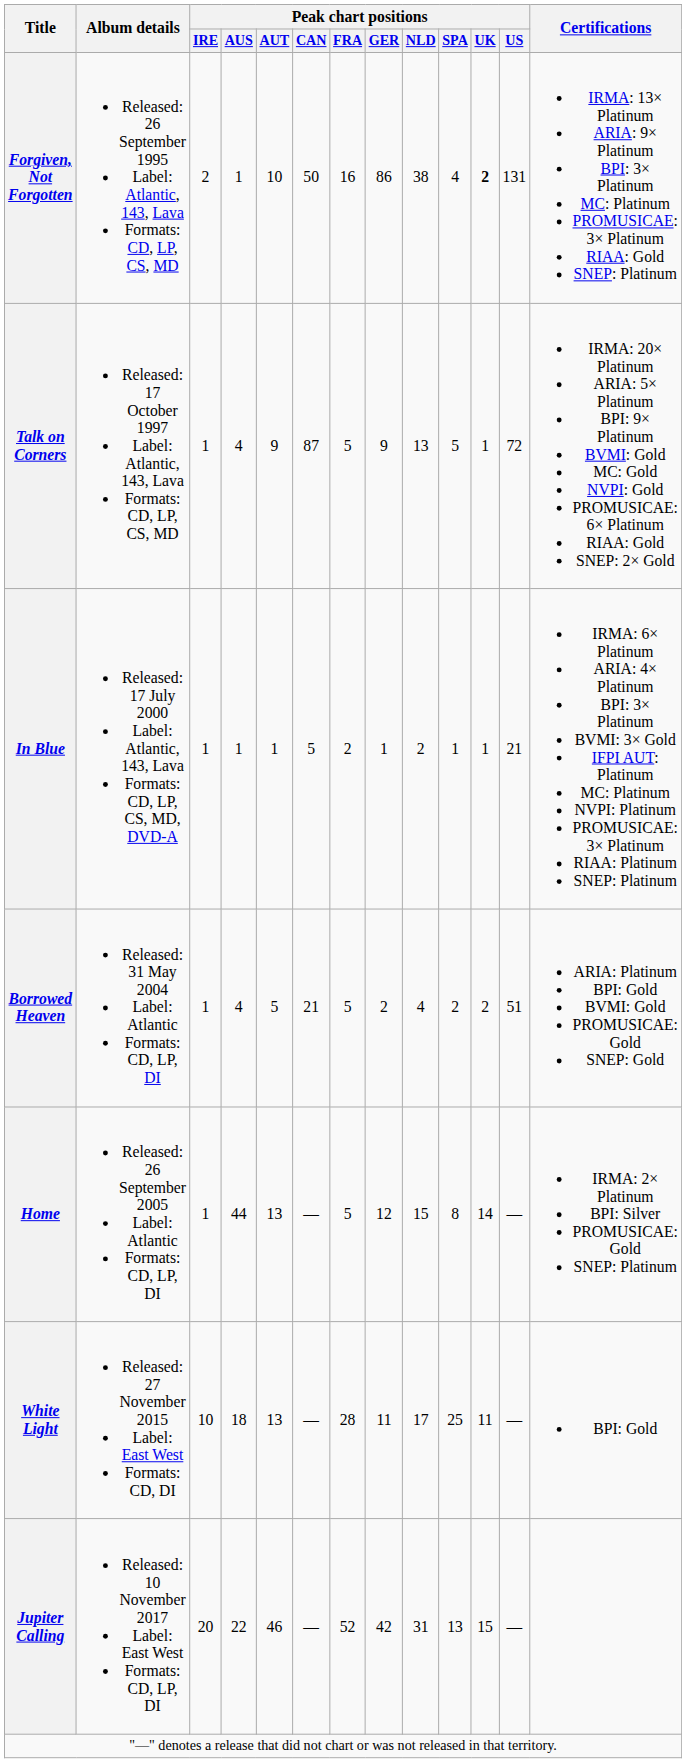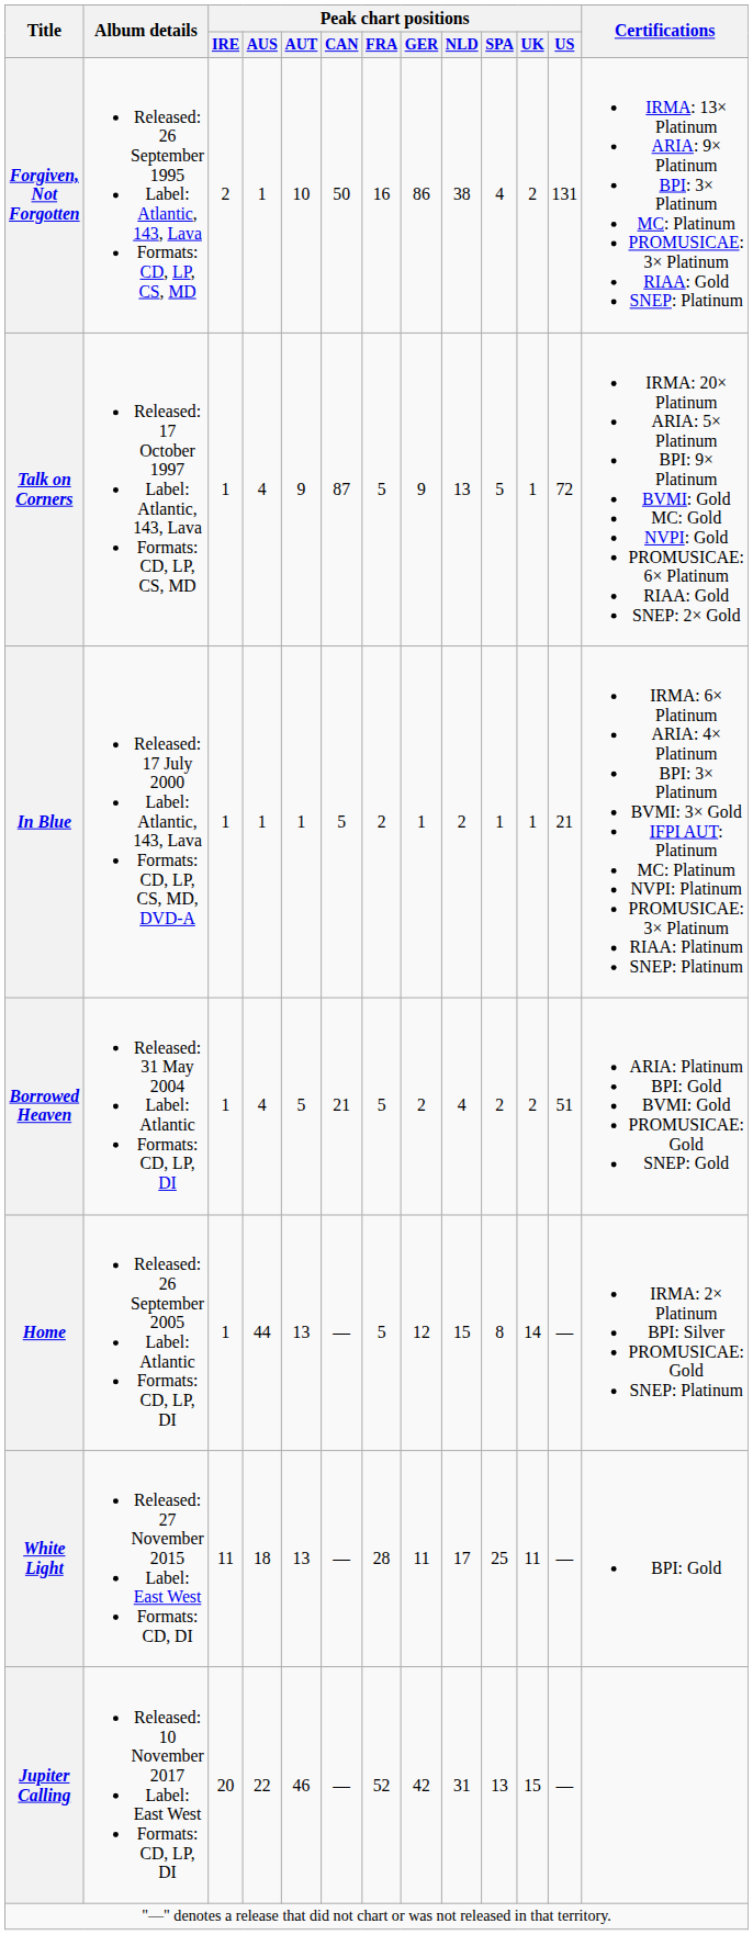 <table class="wikitable plainrowheaders" style="text-align:center;" border="1">
 <tr>
 <th scope="col" rowspan="2">Title</th>
 <th scope="col" rowspan="2">Album details</th>
 <th scope="col" colspan="10">Peak chart positions</th>
 <th scope="col" rowspan="2"><a href='#'>Certifications</a></th>
 </tr>
 <tr>
 <th scope="col" style="width:3em;font-size:90%;"><a href='#'>IRE</a><br></th>
 <th scope="col" style="width:3em;font-size:90%;"><a href='#'>AUS</a><br></th>
 <th scope="col" style="width:3em;font-size:90%;"><a href='#'>AUT</a><br></th>
 <th scope="col" style="width:3em;font-size:90%;"><a href='#'>CAN</a><br></th>
 <th scope="col" style="width:3em;font-size:90%;"><a href='#'>FRA</a><br></th>
 <th scope="col" style="width:3em;font-size:90%;"><a href='#'>GER</a><br></th>
 <th scope="col" style="width:3em;font-size:90%;"><a href='#'>NLD</a><br></th>
 <th scope="col" style="width:3em;font-size:90%;"><a href='#'>SPA</a><br></th>
 <th scope="col" style="width:3em;font-size:90%;"><a href='#'>UK</a><br></th>
 <th scope="col" style="width:3em;font-size:90%;"><a href='#'>US</a><br></th>
 </tr>
 <tr>
 <th scope="row"><em><a href='#'>Forgiven, Not Forgotten</a></em></th>
 <td><br><ul><li>Released: 26 September 1995</li><li>Label: <a href='#'>Atlantic</a>, <a href='#'>143</a>, <a href='#'>Lava</a></li><li>Formats: <a href='#'>CD</a>, <a href='#'>LP</a>, <a href='#'>CS</a>, <a href='#'>MD</a></li></ul></td>
 <td>2</td>
 <td>1</td>
 <td>10</td>
 <td>50</td>
 <td>16</td>
 <td>86</td>
 <td>38</td>
 <td>4</td>
-<td><strong>2</strong></td>
+<td>2</td>
 <td>131</td>
 <td><br><ul><li><a href='#'>IRMA</a>: 13× Platinum</li><li><a href='#'>ARIA</a>: 9× Platinum</li><li><a href='#'>BPI</a>: 3× Platinum</li><li><a href='#'>MC</a>: Platinum</li><li><a href='#'>PROMUSICAE</a>: 3× Platinum</li><li><a href='#'>RIAA</a>: Gold</li><li><a href='#'>SNEP</a>: Platinum</li></ul></td>
 </tr>
 <tr>
 <th scope="row"><em><a href='#'>Talk on Corners</a></em></th>
 <td><br><ul><li>Released: 17 October 1997</li><li>Label: Atlantic, 143, Lava</li><li>Formats: CD, LP, CS, MD</li></ul></td>
 <td>1</td>
 <td>4</td>
 <td>9</td>
 <td>87</td>
 <td>5</td>
 <td>9</td>
 <td>13</td>
 <td>5</td>
 <td>1</td>
 <td>72</td>
 <td><br><ul><li>IRMA: 20× Platinum</li><li>ARIA: 5× Platinum</li><li>BPI: 9× Platinum</li><li><a href='#'>BVMI</a>: Gold</li><li>MC: Gold</li><li><a href='#'>NVPI</a>: Gold</li><li>PROMUSICAE: 6× Platinum</li><li>RIAA: Gold</li><li>SNEP: 2× Gold</li></ul></td>
 </tr>
 <tr>
 <th scope="row"><em><a href='#'>In Blue</a></em></th>
 <td><br><ul><li>Released: 17 July 2000</li><li>Label: Atlantic, 143, Lava</li><li>Formats: CD, LP, CS, MD, <a href='#'>DVD-A</a></li></ul></td>
 <td>1</td>
 <td>1</td>
 <td>1</td>
 <td>5</td>
 <td>2</td>
 <td>1</td>
 <td>2</td>
 <td>1</td>
 <td>1</td>
 <td>21</td>
 <td><br><ul><li>IRMA: 6× Platinum</li><li>ARIA: 4× Platinum</li><li>BPI: 3× Platinum</li><li>BVMI: 3× Gold</li><li><a href='#'>IFPI AUT</a>: Platinum</li><li>MC: Platinum</li><li>NVPI: Platinum</li><li>PROMUSICAE: 3× Platinum</li><li>RIAA: Platinum</li><li>SNEP: Platinum</li></ul></td>
 </tr>
 <tr>
 <th scope="row"><em><a href='#'>Borrowed Heaven</a></em></th>
 <td><br><ul><li>Released: 31 May 2004</li><li>Label: Atlantic</li><li>Formats: CD, LP, <a href='#'>DI</a></li></ul></td>
 <td>1</td>
 <td>4</td>
 <td>5</td>
 <td>21</td>
 <td>5</td>
 <td>2</td>
 <td>4</td>
 <td>2</td>
 <td>2</td>
 <td>51</td>
 <td><br><ul><li>ARIA: Platinum</li><li>BPI: Gold</li><li>BVMI: Gold</li><li>PROMUSICAE: Gold</li><li>SNEP: Gold</li></ul></td>
 </tr>
 <tr>
 <th scope="row"><em><a href='#'>Home</a></em></th>
 <td><br><ul><li>Released: 26 September 2005</li><li>Label: Atlantic</li><li>Formats: CD, LP, DI</li></ul></td>
 <td>1</td>
 <td>44</td>
 <td>13</td>
 <td>—</td>
 <td>5</td>
 <td>12</td>
 <td>15</td>
 <td>8</td>
 <td>14</td>
 <td>—</td>
 <td><br><ul><li>IRMA: 2× Platinum</li><li>BPI: Silver</li><li>PROMUSICAE: Gold</li><li>SNEP: Platinum</li></ul></td>
 </tr>
 <tr>
 <th scope="row"><em><a href='#'>White Light</a></em></th>
 <td><br><ul><li>Released: 27 November 2015</li><li>Label: <a href='#'>East West</a></li><li>Formats: CD, DI</li></ul></td>
-<td>10</td>
+<td>11</td>
 <td>18</td>
 <td>13</td>
 <td>—</td>
 <td>28</td>
 <td>11</td>
 <td>17</td>
 <td>25</td>
 <td>11</td>
 <td>—</td>
 <td><br><ul><li>BPI: Gold</li></ul></td>
 </tr>
 <tr>
 <th scope="row"><em><a href='#'>Jupiter Calling</a></em></th>
 <td><br><ul><li>Released: 10 November 2017</li><li>Label: East West</li><li>Formats: CD, LP, DI</li></ul></td>
 <td>20</td>
 <td>22</td>
 <td>46</td>
 <td>—</td>
 <td>52</td>
 <td>42</td>
 <td>31</td>
 <td>13</td>
 <td>15</td>
 <td>—</td>
 <td></td>
 </tr>
 <tr>
 <td colspan="16" style="font-size:90%">"—" denotes a release that did not chart or was not released in that territory.</td>
 </tr>
 </table>
